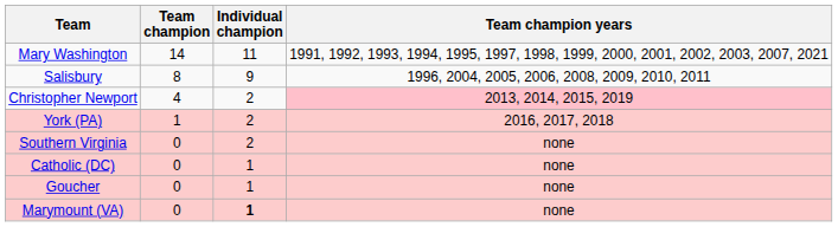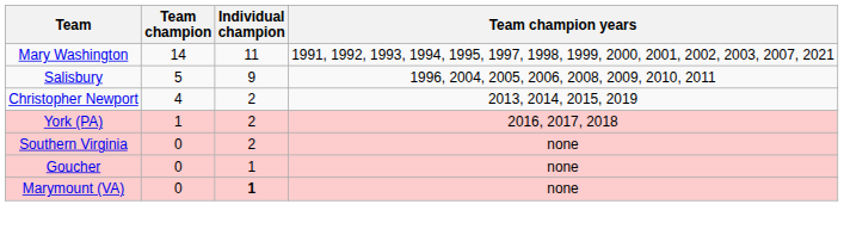 <table class="wikitable" style="text-align:center; font-size:95%">
 <tr>
 <th>Team</th>
 <th>Team<br>champion</th>
 <th>Individual<br>champion</th>
 <th>Team champion years</th>
 </tr>
 <tr>
 <td><a href='#'>Mary Washington</a></td>
 <td>14</td>
 <td>11</td>
 <td>1991, 1992, 1993, 1994, 1995, 1997, 1998, 1999, 2000, 2001, 2002, 2003, 2007, 2021</td>
 </tr>
 <tr>
 <td><a href='#'>Salisbury</a></td>
-<td>8</td>
+<td>5</td>
 <td>9</td>
 <td>1996, 2004, 2005, 2006, 2008, 2009, 2010, 2011</td>
 </tr>
 <tr>
 <td><a href='#'>Christopher Newport</a></td>
 <td>4</td>
 <td>2</td>
-<td style="background: pink;">2013, 2014, 2015, 2019</td>
+<td>2013, 2014, 2015, 2019</td>
 </tr>
 <tr bgcolor=#fdcccc>
 <td><a href='#'>York (PA)</a></td>
 <td>1</td>
 <td>2</td>
 <td>2016, 2017, 2018</td>
 </tr>
 <tr bgcolor=#fdcccc>
 <td><a href='#'>Southern Virginia</a></td>
 <td>0</td>
 <td>2</td>
-<td>none</td>
-</tr>
-<tr bgcolor=#fdcccc>
-<td><a href='#'>Catholic (DC)</a></td>
-<td>0</td>
-<td>1</td>
 <td>none</td>
 </tr>
 <tr bgcolor=#fdcccc>
 <td><a href='#'>Goucher</a></td>
 <td>0</td>
 <td>1</td>
 <td>none</td>
 </tr>
 <tr bgcolor=#fdcccc>
 <td><a href='#'>Marymount (VA)</a></td>
 <td>0</td>
 <td><strong>1</strong></td>
 <td>none</td>
 </tr>
 </table>
